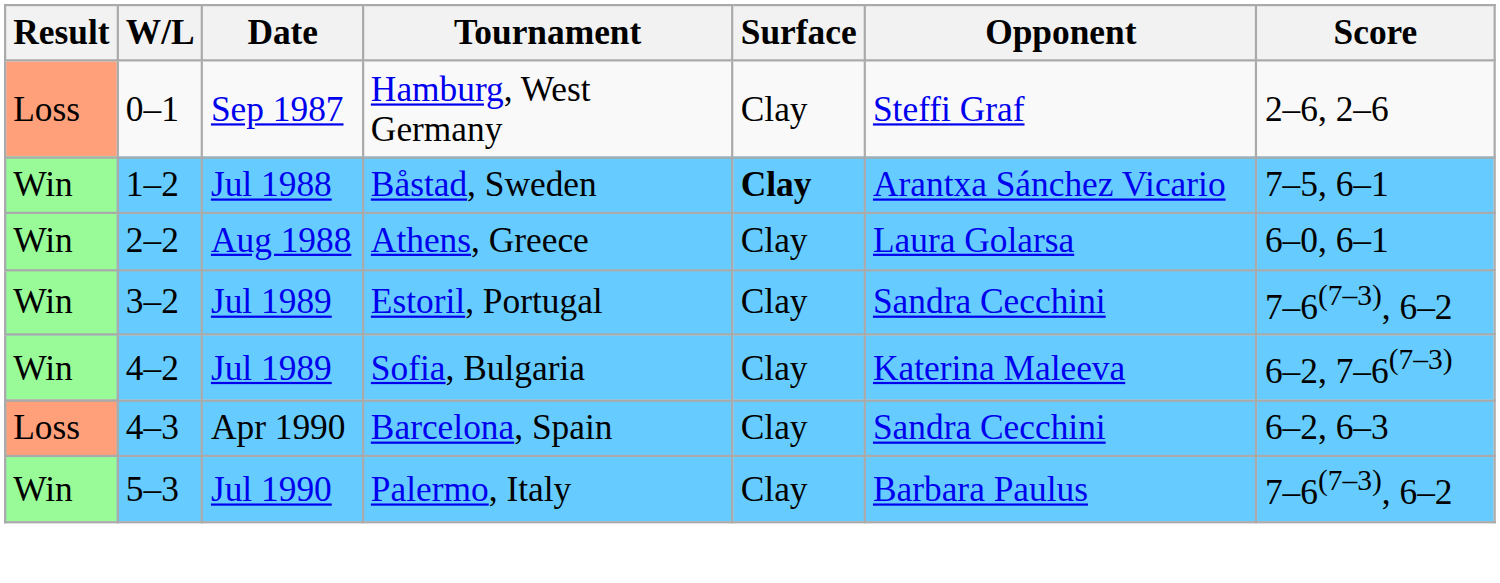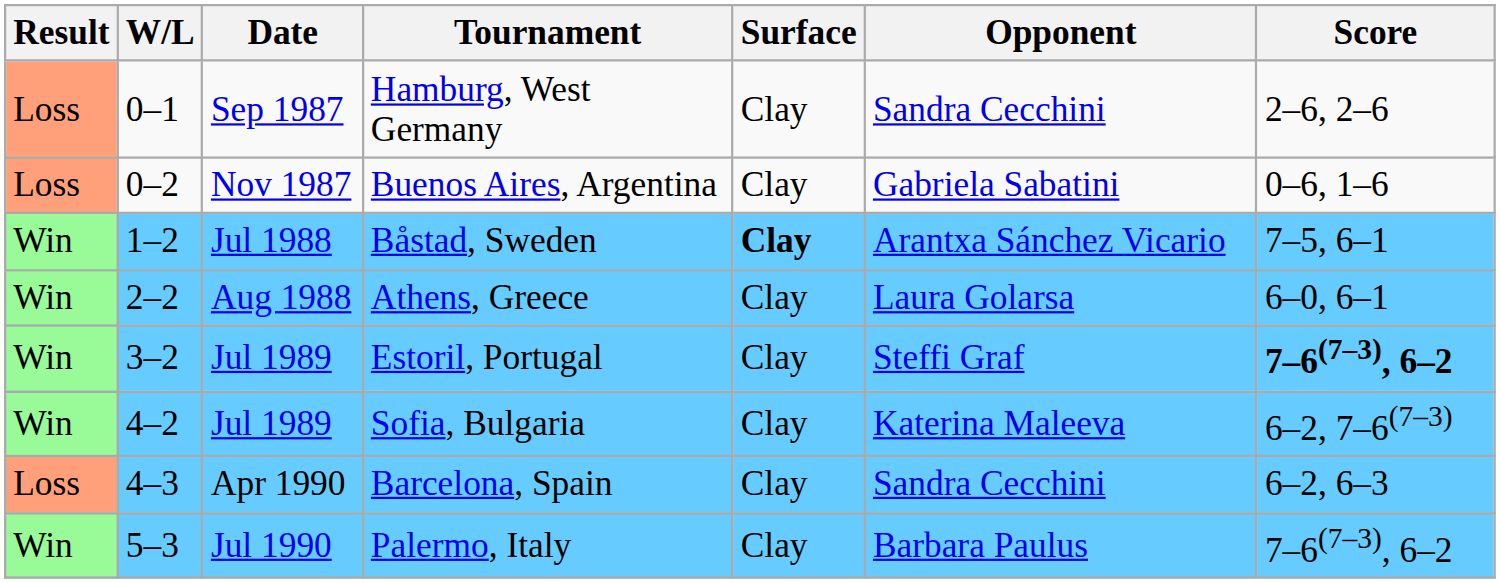 <table class="sortable wikitable">
 <tr>
 <th style="width:40px">Result</th>
 <th style="width:30px" class="unsortable">W/L</th>
 <th style="width:65px">Date</th>
 <th style="width:160px">Tournament</th>
 <th style="width:50px">Surface</th>
 <th style="width:170px">Opponent</th>
 <th style="width:100px" class="unsortable">Score</th>
 </tr>
 <tr>
 <td style="background:#ffa07a;">Loss</td>
 <td>0–1</td>
 <td><a href='#'>Sep 1987</a></td>
 <td><a href='#'>Hamburg</a>, West Germany</td>
 <td>Clay</td>
-<td> <a href='#'>Steffi Graf</a></td>
+<td> <a href='#'>Sandra Cecchini</a></td>
 <td>2–6, 2–6</td>
+</tr>
+<tr>
+<td style="background:#ffa07a;">Loss</td>
+<td>0–2</td>
+<td><a href='#'>Nov 1987</a></td>
+<td><a href='#'>Buenos Aires</a>, Argentina</td>
+<td>Clay</td>
+<td> <a href='#'>Gabriela Sabatini</a></td>
+<td>0–6, 1–6</td>
 </tr>
 <tr style="background:#66ccff;">
 <td style="background:#98fb98;">Win</td>
 <td>1–2</td>
 <td><a href='#'>Jul 1988</a></td>
 <td><a href='#'>Båstad</a>, Sweden</td>
 <td><strong>Clay</strong></td>
 <td> <a href='#'>Arantxa Sánchez Vicario</a></td>
 <td>7–5, 6–1</td>
 </tr>
 <tr style="background:#66ccff;">
 <td style="background:#98fb98;">Win</td>
 <td>2–2</td>
 <td><a href='#'>Aug 1988</a></td>
 <td><a href='#'>Athens</a>, Greece</td>
 <td>Clay</td>
 <td> <a href='#'>Laura Golarsa</a></td>
 <td>6–0, 6–1</td>
 </tr>
 <tr style="background:#66ccff;">
 <td style="background:#98fb98;">Win</td>
 <td>3–2</td>
 <td><a href='#'>Jul 1989</a></td>
 <td><a href='#'>Estoril</a>, Portugal</td>
 <td>Clay</td>
-<td> <a href='#'>Sandra Cecchini</a></td>
-<td>7–6<sup>(7–3)</sup>, 6–2</td>
+<td> <a href='#'>Steffi Graf</a></td>
+<td><strong>7–6<sup>(7–3)</sup>, 6–2</strong></td>
 </tr>
 <tr style="background:#66ccff;">
 <td style="background:#98fb98;">Win</td>
 <td>4–2</td>
 <td><a href='#'>Jul 1989</a></td>
 <td><a href='#'>Sofia</a>, Bulgaria</td>
 <td>Clay</td>
 <td> <a href='#'>Katerina Maleeva</a></td>
 <td>6–2, 7–6<sup>(7–3)</sup></td>
 </tr>
 <tr style="background:#66ccff;">
 <td style="background:#ffa07a;">Loss</td>
 <td>4–3</td>
 <td>Apr 1990</td>
 <td><a href='#'>Barcelona</a>, Spain</td>
 <td>Clay</td>
 <td> <a href='#'>Sandra Cecchini</a></td>
 <td>6–2, 6–3</td>
 </tr>
 <tr style="background:#66ccff;">
 <td style="background:#98fb98;">Win</td>
 <td>5–3</td>
 <td><a href='#'>Jul 1990</a></td>
 <td><a href='#'>Palermo</a>, Italy</td>
 <td>Clay</td>
 <td> <a href='#'>Barbara Paulus</a></td>
 <td>7–6<sup>(7–3)</sup>, 6–2</td>
 </tr>
 </table>
